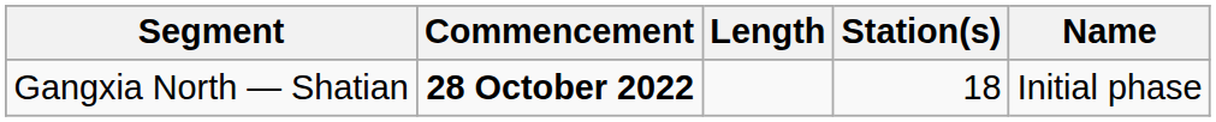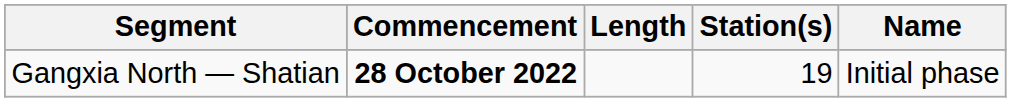 <table class="wikitable" style="border-collapse: collapse; text-align: right;">
 <tr>
 <th>Segment</th>
 <th>Commencement</th>
 <th>Length</th>
 <th>Station(s)</th>
 <th>Name</th>
 </tr>
 <tr>
 <td style="text-align: left;">Gangxia North — Shatian</td>
 <td><strong>28 October 2022</strong></td>
 <td></td>
-<td>18</td>
+<td>19</td>
 <td style="text-align: left;">Initial phase</td>
 </tr>
 </table>
